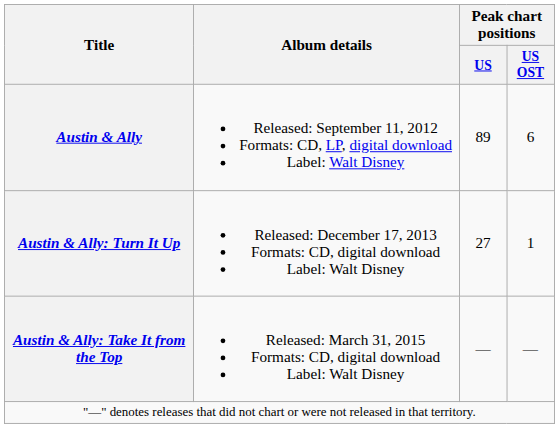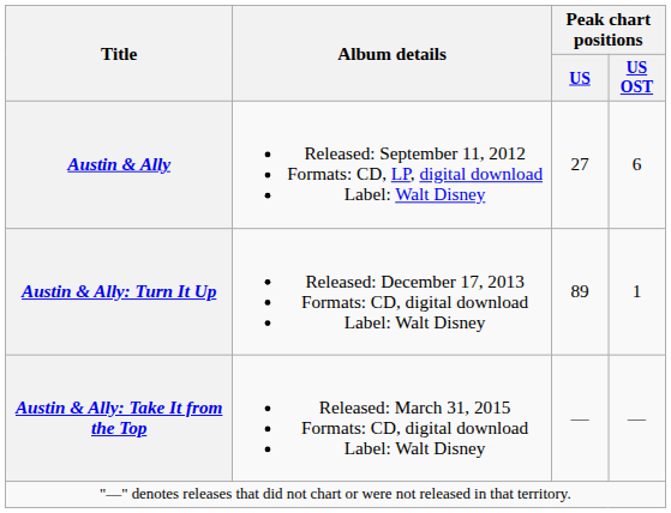 <table class="wikitable plainrowheaders" style="text-align:center;">
 <tr>
 <th scope="col" rowspan="2" style="width: 12em;">Title</th>
 <th scope="col" rowspan="2" style="width: 17em;">Album details</th>
 <th scope="col" colspan="2">Peak chart positions</th>
 </tr>
 <tr>
 <th scope="col" style="width: 3em; font-size: 90%;"><a href='#'>US</a><br></th>
 <th scope="col" style="width: 3em; font-size: 90%;"><a href='#'>US<br>OST</a><br></th>
 </tr>
 <tr>
 <th scope="row"><em><a href='#'>Austin & Ally</a></em></th>
 <td><br><ul><li>Released: September 11, 2012</li><li>Formats: CD, <a href='#'>LP</a>, <a href='#'>digital download</a></li><li>Label: <a href='#'>Walt Disney</a></li></ul></td>
-<td>89</td>
+<td>27</td>
 <td>6</td>
 </tr>
 <tr>
 <th scope="row"><em><a href='#'>Austin & Ally: Turn It Up</a></em></th>
 <td><br><ul><li>Released: December 17, 2013</li><li>Formats: CD, digital download</li><li>Label: Walt Disney</li></ul></td>
-<td>27</td>
+<td>89</td>
 <td>1</td>
 </tr>
 <tr>
 <th scope="row"><em><a href='#'>Austin & Ally: Take It from the Top</a></em></th>
 <td><br><ul><li>Released: March 31, 2015</li><li>Formats: CD, digital download</li><li>Label: Walt Disney</li></ul></td>
 <td>—</td>
 <td>—</td>
 </tr>
 <tr>
 <td align="center" colspan="4" style="font-size: 85%">"—" denotes releases that did not chart or were not released in that territory.</td>
 </tr>
 </table>
